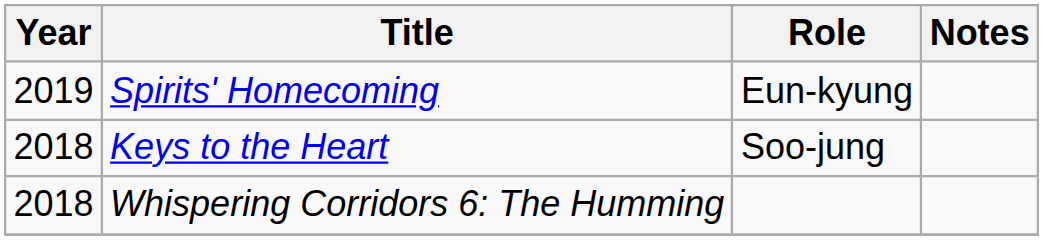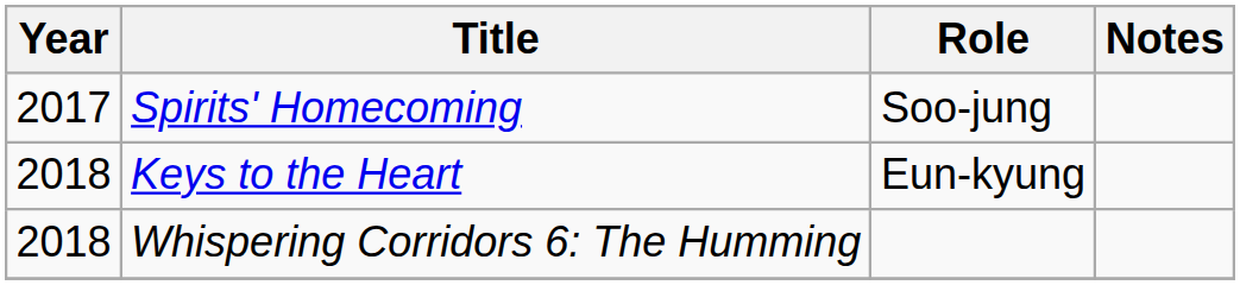 <table class="wikitable">
 <tr>
 <th>Year</th>
 <th>Title</th>
 <th>Role</th>
 <th>Notes</th>
 </tr>
 <tr>
-<td>2019</td>
+<td>2017</td>
 <td><em><a href='#'>Spirits' Homecoming</a></em></td>
-<td>Eun-kyung</td>
+<td>Soo-jung</td>
 <td></td>
 </tr>
 <tr>
 <td>2018</td>
 <td><em><a href='#'>Keys to the Heart</a></em></td>
-<td>Soo-jung</td>
+<td>Eun-kyung</td>
 <td></td>
 </tr>
 <tr>
 <td>2018</td>
 <td><em>Whispering Corridors 6: The Humming</em></td>
 <td></td>
 <td></td>
 </tr>
 <tr>
 </tr>
 </table>
